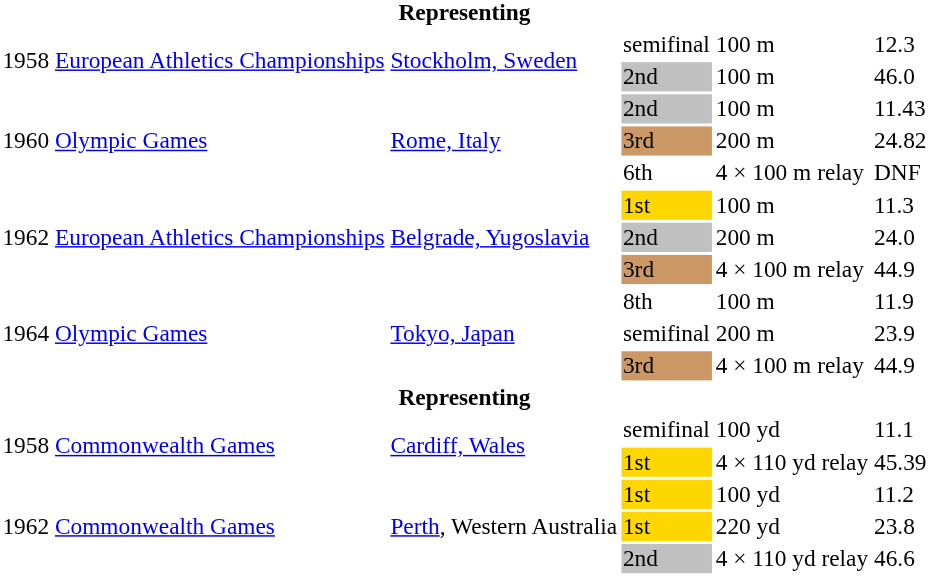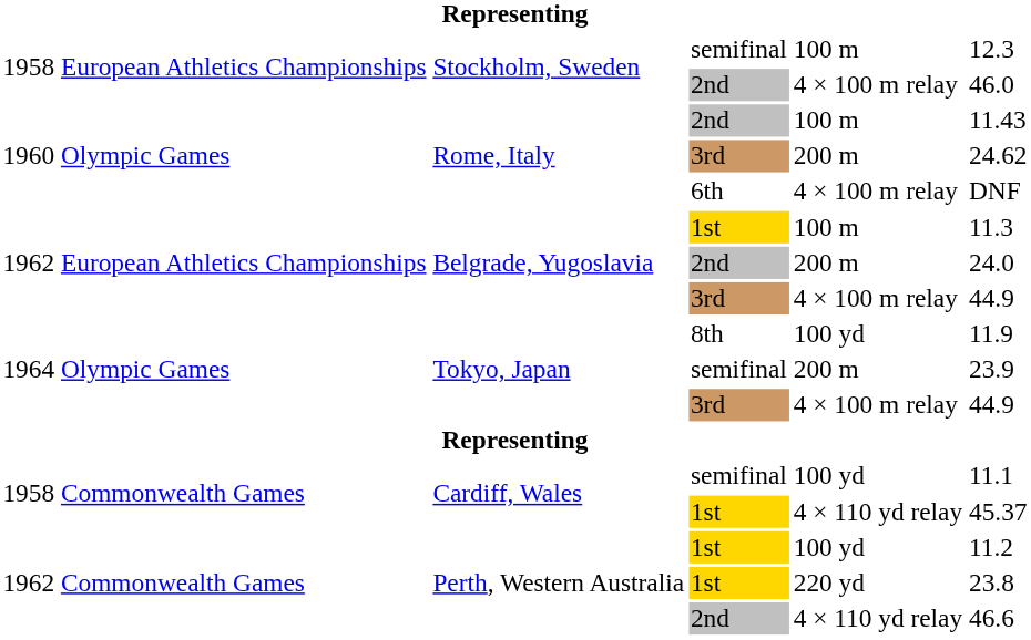 <table>
 <tr>
 <th colspan="6">Representing </th>
 </tr>
 <tr>
 <td rowspan=2>1958</td>
 <td rowspan=2><a href='#'>European Athletics Championships</a></td>
 <td rowspan=2><a href='#'>Stockholm, Sweden</a></td>
 <td>semifinal</td>
 <td>100 m</td>
 <td>12.3</td>
 </tr>
 <tr>
 <td bgColor="silver">2nd</td>
-<td>100 m</td>
+<td>4 × 100 m relay</td>
 <td>46.0</td>
 </tr>
 <tr>
 <td rowspan=3>1960</td>
 <td rowspan=3><a href='#'>Olympic Games</a></td>
 <td rowspan=3><a href='#'>Rome, Italy</a></td>
 <td bgcolor="silver">2nd</td>
 <td>100 m</td>
 <td>11.43</td>
 </tr>
 <tr>
 <td bgcolor="#cc9966">3rd</td>
 <td>200 m</td>
-<td>24.82</td>
+<td>24.62</td>
 </tr>
 <tr>
 <td>6th</td>
 <td>4 × 100 m relay</td>
 <td>DNF</td>
 </tr>
 <tr>
 <td rowspan=3>1962</td>
 <td rowspan=3><a href='#'>European Athletics Championships</a></td>
 <td rowspan=3><a href='#'>Belgrade, Yugoslavia</a></td>
 <td bgcolor="gold">1st</td>
 <td>100 m</td>
 <td>11.3</td>
 </tr>
 <tr>
 <td bgcolor="silver">2nd</td>
 <td>200 m</td>
 <td>24.0</td>
 </tr>
 <tr>
 <td bgcolor="#cc9966">3rd</td>
 <td>4 × 100 m relay</td>
 <td>44.9</td>
 </tr>
 <tr>
 <td rowspan=3>1964</td>
 <td rowspan=3><a href='#'>Olympic Games</a></td>
 <td rowspan=3><a href='#'>Tokyo, Japan</a></td>
 <td>8th</td>
-<td>100 m</td>
+<td>100 yd</td>
 <td>11.9</td>
 </tr>
 <tr>
 <td>semifinal</td>
 <td>200 m</td>
 <td>23.9</td>
 </tr>
 <tr>
 <td bgcolor="#cc9966">3rd</td>
 <td>4 × 100 m relay</td>
 <td>44.9</td>
 </tr>
 <tr>
 <th colspan="6">Representing </th>
 </tr>
 <tr>
 <td rowspan=2>1958</td>
 <td rowspan=2><a href='#'>Commonwealth Games</a></td>
 <td rowspan=2><a href='#'>Cardiff, Wales</a></td>
 <td>semifinal</td>
 <td>100 yd</td>
 <td>11.1</td>
 </tr>
 <tr>
 <td bgcolor="gold">1st</td>
 <td>4 × 110 yd relay</td>
-<td>45.39</td>
+<td>45.37</td>
 </tr>
 <tr>
 <td rowspan=3>1962</td>
 <td rowspan=3><a href='#'>Commonwealth Games</a></td>
 <td rowspan=3><a href='#'>Perth</a>, Western Australia</td>
 <td bgcolor="gold">1st</td>
 <td>100 yd</td>
 <td>11.2</td>
 </tr>
 <tr>
 <td bgcolor="gold">1st</td>
 <td>220 yd</td>
 <td>23.8</td>
 </tr>
 <tr>
 <td bgcolor="silver">2nd</td>
 <td>4 × 110 yd relay</td>
 <td>46.6</td>
 </tr>
 <tr>
 </tr>
 </table>
